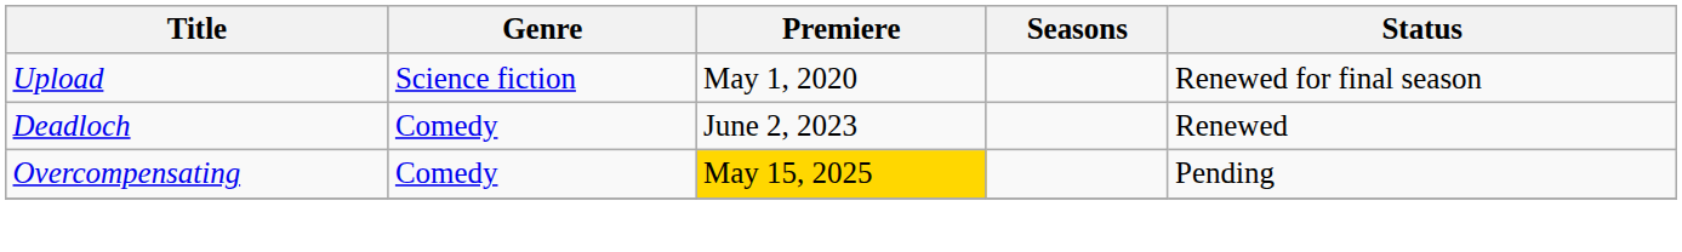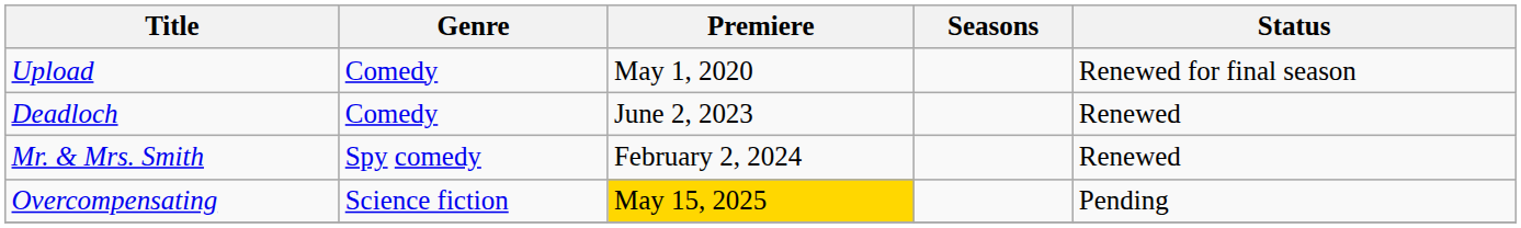 <table class="wikitable sortable" style="width:100%;">
 <tr>
 <th>Title</th>
 <th>Genre</th>
 <th>Premiere</th>
 <th>Seasons</th>
 <th>Status</th>
 </tr>
 <tr>
 <td><em><a href='#'>Upload</a></em></td>
-<td><a href='#'>Science fiction</a></td>
+<td><a href='#'>Comedy</a></td>
 <td>May 1, 2020</td>
 <td></td>
 <td>Renewed for final season</td>
 </tr>
 <tr>
 <td><em><a href='#'>Deadloch</a></em></td>
 <td><a href='#'>Comedy</a></td>
 <td>June 2, 2023</td>
 <td></td>
 <td>Renewed</td>
 </tr>
 <tr>
+<td><em><a href='#'>Mr. & Mrs. Smith</a></em></td>
+<td><a href='#'>Spy</a> <a href='#'>comedy</a></td>
+<td>February 2, 2024</td>
+<td></td>
+<td>Renewed</td>
+</tr>
+<tr>
 <td><em><a href='#'>Overcompensating</a></em></td>
-<td><a href='#'>Comedy</a></td>
+<td><a href='#'>Science fiction</a></td>
 <td style="background: gold;">May 15, 2025</td>
 <td></td>
 <td>Pending</td>
 </tr>
 <tr>
 </tr>
 </table>
